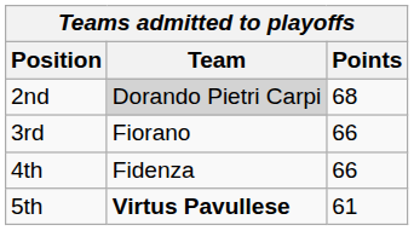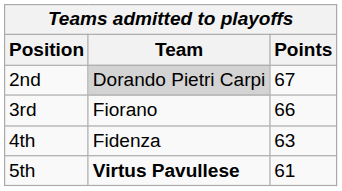 <table class="wikitable">
 <tr>
 <th colspan="3"><em>Teams admitted to playoffs</em></th>
 </tr>
 <tr>
 <th>Position</th>
 <th>Team</th>
 <th>Points</th>
 </tr>
 <tr>
 <td>2nd</td>
 <td style="background: lightgrey;">Dorando Pietri Carpi</td>
-<td>68</td>
+<td>67</td>
 </tr>
 <tr>
 <td>3rd</td>
 <td>Fiorano</td>
 <td>66</td>
 </tr>
 <tr>
 <td>4th</td>
 <td>Fidenza</td>
-<td>66</td>
+<td>63</td>
 </tr>
 <tr>
 <td>5th</td>
 <td><strong>Virtus Pavullese</strong></td>
 <td>61</td>
 </tr>
 </table>
